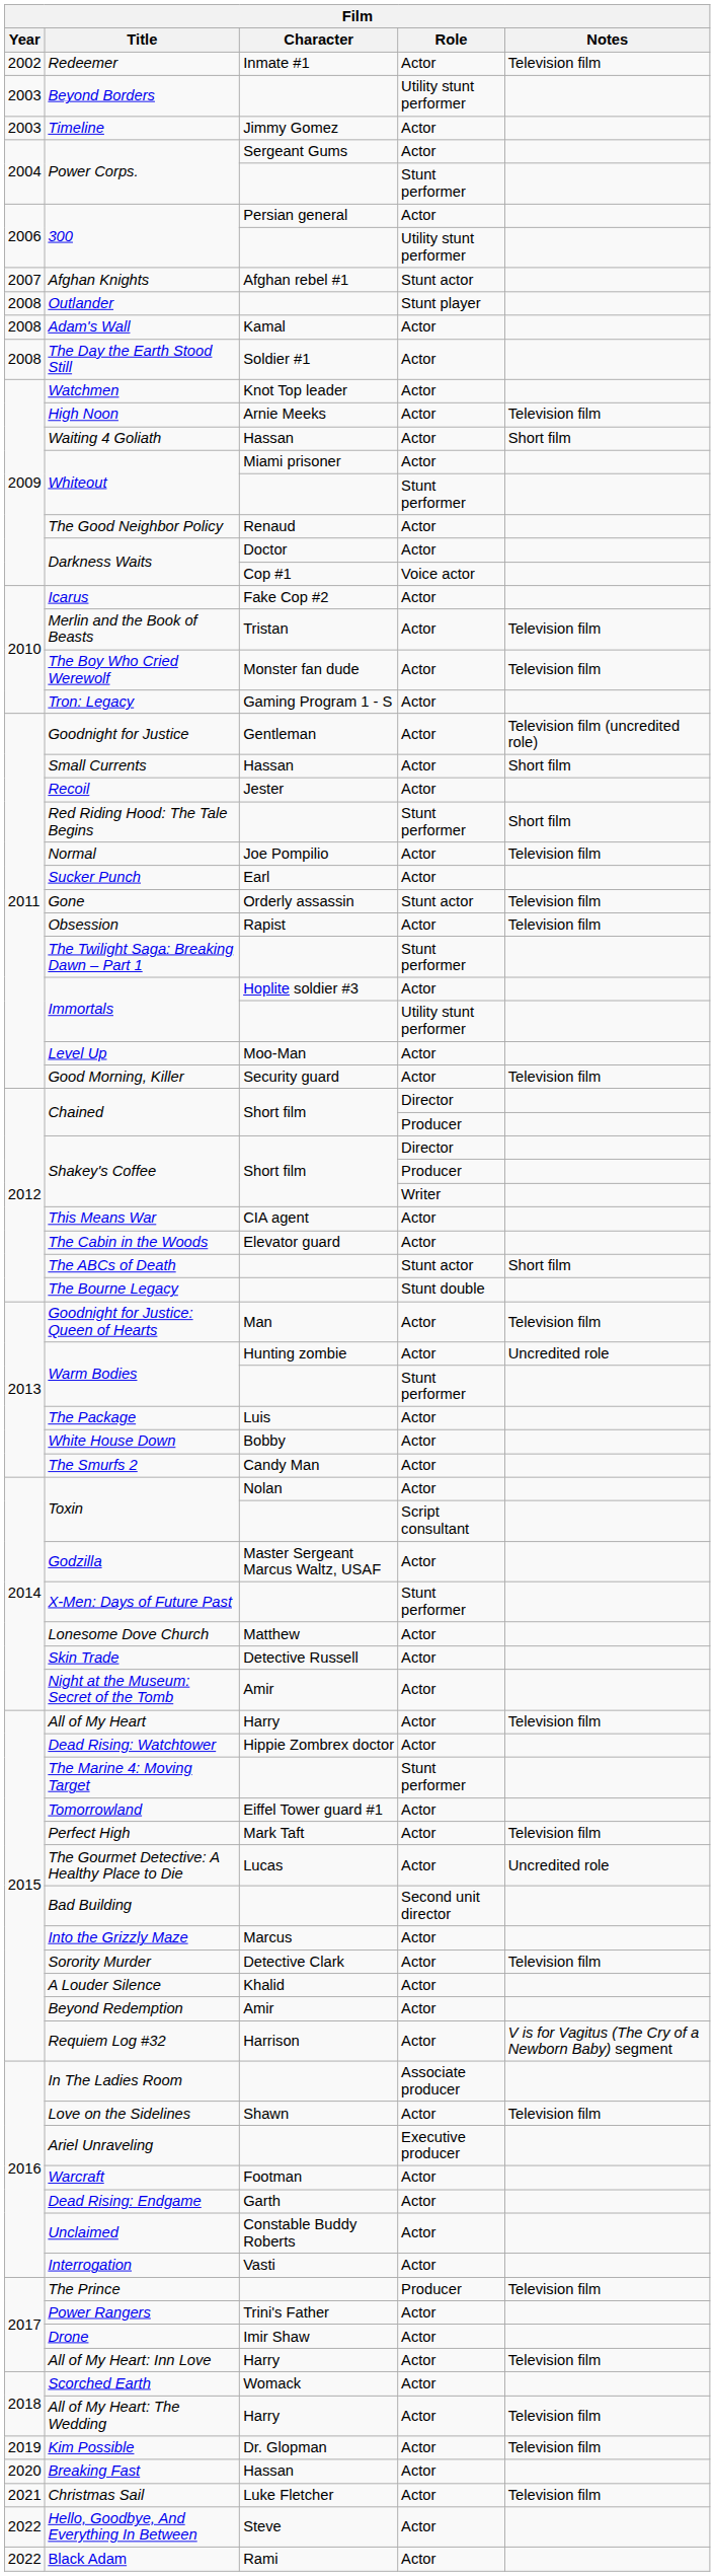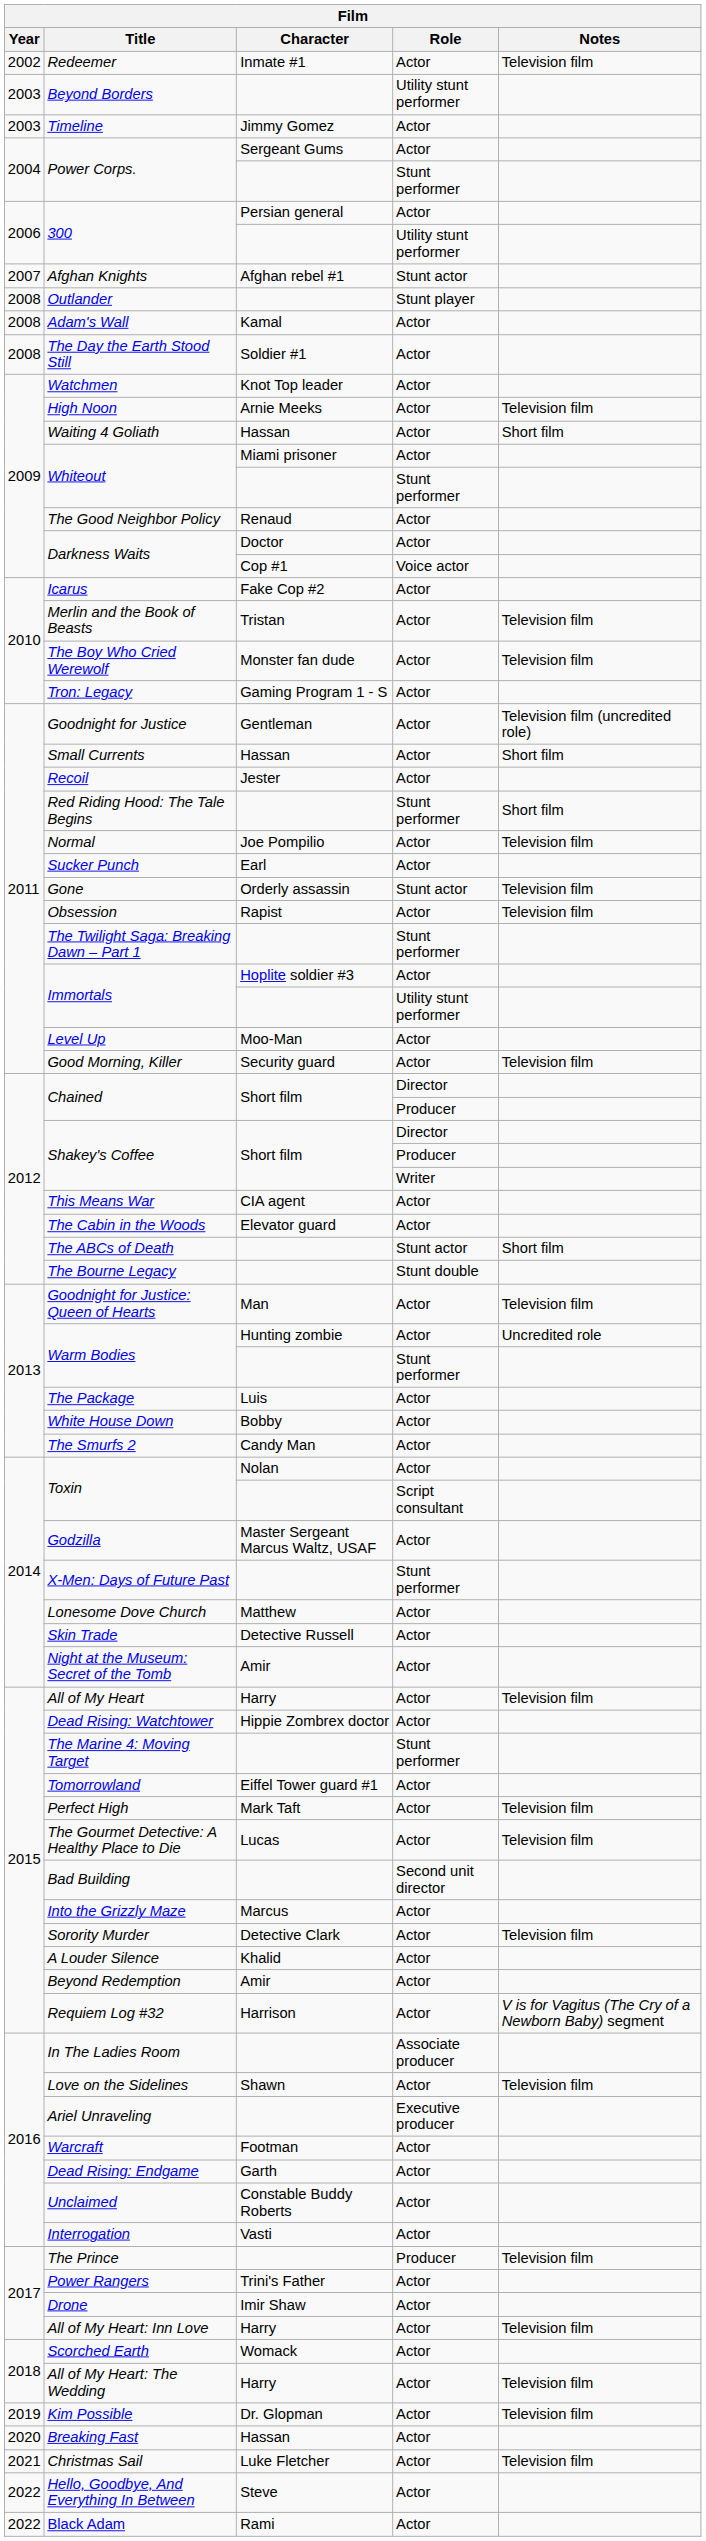 <table class="wikitable sortable" width="60%">
 <tr>
 <th colspan="5">Film</th>
 </tr>
 <tr>
 <th>Year</th>
 <th>Title</th>
 <th>Character</th>
 <th>Role</th>
 <th class="unsortable">Notes</th>
 </tr>
 <tr>
 <td>2002</td>
 <td><em>Redeemer</em></td>
 <td>Inmate #1</td>
 <td>Actor</td>
 <td>Television film</td>
 </tr>
 <tr>
 <td>2003</td>
 <td><em><a href='#'>Beyond Borders</a></em></td>
 <td></td>
 <td>Utility stunt performer</td>
 <td></td>
 </tr>
 <tr>
 <td>2003</td>
 <td><em><a href='#'>Timeline</a></em></td>
 <td>Jimmy Gomez</td>
 <td>Actor</td>
 <td></td>
 </tr>
 <tr>
 <td rowspan="2">2004</td>
 <td rowspan="2"><em>Power Corps.</em></td>
 <td>Sergeant Gums</td>
 <td>Actor</td>
 <td></td>
 </tr>
 <tr>
 <td></td>
 <td>Stunt performer</td>
 <td></td>
 </tr>
 <tr>
 <td rowspan="2">2006</td>
 <td rowspan="2"><em><a href='#'>300</a></em></td>
 <td>Persian general</td>
 <td>Actor</td>
 <td></td>
 </tr>
 <tr>
 <td></td>
 <td>Utility stunt performer</td>
 <td></td>
 </tr>
 <tr>
 <td>2007</td>
 <td><em>Afghan Knights</em></td>
 <td>Afghan rebel #1</td>
 <td>Stunt actor</td>
 <td></td>
 </tr>
 <tr>
 <td>2008</td>
 <td><em><a href='#'>Outlander</a></em></td>
 <td></td>
 <td>Stunt player</td>
 <td></td>
 </tr>
 <tr>
 <td>2008</td>
 <td><em><a href='#'>Adam's Wall</a></em></td>
 <td>Kamal</td>
 <td>Actor</td>
 <td></td>
 </tr>
 <tr>
 <td>2008</td>
 <td><em><a href='#'>The Day the Earth Stood Still</a></em></td>
 <td>Soldier #1</td>
 <td>Actor</td>
 <td></td>
 </tr>
 <tr>
 <td rowspan="8">2009</td>
 <td><em><a href='#'>Watchmen</a></em></td>
 <td>Knot Top leader</td>
 <td>Actor</td>
 <td></td>
 </tr>
 <tr>
 <td><em><a href='#'>High Noon</a></em></td>
 <td>Arnie Meeks</td>
 <td>Actor</td>
 <td>Television film</td>
 </tr>
 <tr>
 <td><em>Waiting 4 Goliath</em></td>
 <td>Hassan</td>
 <td>Actor</td>
 <td>Short film</td>
 </tr>
 <tr>
 <td rowspan="2"><em><a href='#'>Whiteout</a></em></td>
 <td>Miami prisoner</td>
 <td>Actor</td>
 <td></td>
 </tr>
 <tr>
 <td></td>
 <td>Stunt performer</td>
 <td></td>
 </tr>
 <tr>
 <td><em>The Good Neighbor Policy</em></td>
 <td>Renaud</td>
 <td>Actor</td>
 <td></td>
 </tr>
 <tr>
 <td rowspan="2"><em>Darkness Waits</em></td>
 <td>Doctor</td>
 <td>Actor</td>
 <td></td>
 </tr>
 <tr>
 <td>Cop #1</td>
 <td>Voice actor</td>
 <td></td>
 </tr>
 <tr>
 <td rowspan="4">2010</td>
 <td><em><a href='#'>Icarus</a></em></td>
 <td>Fake Cop #2</td>
 <td>Actor</td>
 <td></td>
 </tr>
 <tr>
 <td><em>Merlin and the Book of Beasts</em></td>
 <td>Tristan</td>
 <td>Actor</td>
 <td>Television film</td>
 </tr>
 <tr>
 <td><em><a href='#'>The Boy Who Cried Werewolf</a></em></td>
 <td>Monster fan dude</td>
 <td>Actor</td>
 <td>Television film</td>
 </tr>
 <tr>
 <td><em><a href='#'>Tron: Legacy</a></em></td>
 <td>Gaming Program 1 - S</td>
 <td>Actor</td>
 <td></td>
 </tr>
 <tr>
 <td rowspan="13">2011</td>
 <td><em>Goodnight for Justice</em></td>
 <td>Gentleman</td>
 <td>Actor</td>
 <td>Television film (uncredited role)</td>
 </tr>
 <tr>
 <td><em>Small Currents</em></td>
 <td>Hassan</td>
 <td>Actor</td>
 <td>Short film</td>
 </tr>
 <tr>
 <td><em><a href='#'>Recoil</a></em></td>
 <td>Jester</td>
 <td>Actor</td>
 <td></td>
 </tr>
 <tr>
 <td><em>Red Riding Hood: The Tale Begins</em></td>
 <td></td>
 <td>Stunt performer</td>
 <td>Short film</td>
 </tr>
 <tr>
 <td><em>Normal</em></td>
 <td>Joe Pompilio</td>
 <td>Actor</td>
 <td>Television film</td>
 </tr>
 <tr>
 <td><em><a href='#'>Sucker Punch</a></em></td>
 <td>Earl</td>
 <td>Actor</td>
 <td></td>
 </tr>
 <tr>
 <td><em>Gone</em></td>
 <td>Orderly assassin</td>
 <td>Stunt actor</td>
 <td>Television film</td>
 </tr>
 <tr>
 <td><em>Obsession</em></td>
 <td>Rapist</td>
 <td>Actor</td>
 <td>Television film</td>
 </tr>
 <tr>
 <td><em><a href='#'>The Twilight Saga: Breaking Dawn – Part 1</a></em></td>
 <td></td>
 <td>Stunt performer</td>
 <td></td>
 </tr>
 <tr>
 <td rowspan="2"><em><a href='#'>Immortals</a></em></td>
 <td><a href='#'>Hoplite</a> soldier #3</td>
 <td>Actor</td>
 <td></td>
 </tr>
 <tr>
 <td></td>
 <td>Utility stunt performer</td>
 <td></td>
 </tr>
 <tr>
 <td><em><a href='#'>Level Up</a></em></td>
 <td>Moo-Man</td>
 <td>Actor</td>
 <td></td>
 </tr>
 <tr>
 <td><em>Good Morning, Killer</em></td>
 <td>Security guard</td>
 <td>Actor</td>
 <td>Television film</td>
 </tr>
 <tr>
 <td rowspan="9">2012</td>
 <td rowspan="2"><em>Chained</em></td>
 <td rowspan="2">Short film</td>
 <td>Director</td>
 <td></td>
 </tr>
 <tr>
 <td>Producer</td>
 <td></td>
 </tr>
 <tr>
 <td rowspan="3"><em>Shakey's Coffee</em></td>
 <td rowspan="3">Short film</td>
 <td>Director</td>
 <td></td>
 </tr>
 <tr>
 <td>Producer</td>
 <td></td>
 </tr>
 <tr>
 <td>Writer</td>
 <td></td>
 </tr>
 <tr>
 <td><em><a href='#'>This Means War</a></em></td>
 <td>CIA agent</td>
 <td>Actor</td>
 <td></td>
 </tr>
 <tr>
 <td><em><a href='#'>The Cabin in the Woods</a></em></td>
 <td>Elevator guard</td>
 <td>Actor</td>
 <td></td>
 </tr>
 <tr>
 <td><em><a href='#'>The ABCs of Death</a></em></td>
 <td></td>
 <td>Stunt actor</td>
 <td>Short film</td>
 </tr>
 <tr>
 <td><em><a href='#'>The Bourne Legacy</a></em></td>
 <td></td>
 <td>Stunt double</td>
 <td></td>
 </tr>
 <tr>
 <td rowspan="6">2013</td>
 <td><em><a href='#'>Goodnight for Justice: Queen of Hearts</a></em></td>
 <td>Man</td>
 <td>Actor</td>
 <td>Television film</td>
 </tr>
 <tr>
 <td rowspan="2"><em><a href='#'>Warm Bodies</a></em></td>
 <td>Hunting zombie</td>
 <td>Actor</td>
 <td>Uncredited role</td>
 </tr>
 <tr>
 <td></td>
 <td>Stunt performer</td>
 <td></td>
 </tr>
 <tr>
 <td><em><a href='#'>The Package</a></em></td>
 <td>Luis</td>
 <td>Actor</td>
 <td></td>
 </tr>
 <tr>
 <td><em><a href='#'>White House Down</a></em></td>
 <td>Bobby</td>
 <td>Actor</td>
 <td></td>
 </tr>
 <tr>
 <td><em><a href='#'>The Smurfs 2</a></em></td>
 <td>Candy Man</td>
 <td>Actor</td>
 <td></td>
 </tr>
 <tr>
 <td rowspan="7">2014</td>
 <td rowspan="2"><em>Toxin</em></td>
 <td>Nolan</td>
 <td>Actor</td>
 <td></td>
 </tr>
 <tr>
 <td></td>
 <td>Script consultant</td>
 <td></td>
 </tr>
 <tr>
 <td><em><a href='#'>Godzilla</a></em></td>
 <td>Master Sergeant Marcus Waltz, USAF</td>
 <td>Actor</td>
 <td></td>
 </tr>
 <tr>
 <td><em><a href='#'>X-Men: Days of Future Past</a></em></td>
 <td></td>
 <td>Stunt performer</td>
 <td></td>
 </tr>
 <tr>
 <td><em>Lonesome Dove Church</em></td>
 <td>Matthew</td>
 <td>Actor</td>
 <td></td>
 </tr>
 <tr>
 <td><em><a href='#'>Skin Trade</a></em></td>
 <td>Detective Russell</td>
 <td>Actor</td>
 <td></td>
 </tr>
 <tr>
 <td><em><a href='#'>Night at the Museum: Secret of the Tomb</a></em></td>
 <td>Amir</td>
 <td>Actor</td>
 <td></td>
 </tr>
 <tr>
 <td rowspan="12">2015</td>
 <td><em>All of My Heart</em></td>
 <td>Harry</td>
 <td>Actor</td>
 <td>Television film</td>
 </tr>
 <tr>
 <td><em><a href='#'>Dead Rising: Watchtower</a></em></td>
 <td>Hippie Zombrex doctor</td>
 <td>Actor</td>
 <td></td>
 </tr>
 <tr>
 <td><em><a href='#'>The Marine 4: Moving Target</a></em></td>
 <td></td>
 <td>Stunt performer</td>
 <td></td>
 </tr>
 <tr>
 <td><em><a href='#'>Tomorrowland</a></em></td>
 <td>Eiffel Tower guard #1</td>
 <td>Actor</td>
 <td></td>
 </tr>
 <tr>
 <td><em>Perfect High</em></td>
 <td>Mark Taft</td>
 <td>Actor</td>
 <td>Television film</td>
 </tr>
 <tr>
 <td><em>The Gourmet Detective: A Healthy Place to Die</em></td>
 <td>Lucas</td>
 <td>Actor</td>
-<td>Uncredited role</td>
+<td>Television film</td>
 </tr>
 <tr>
 <td><em>Bad Building</em></td>
 <td></td>
 <td>Second unit director</td>
 <td></td>
 </tr>
 <tr>
 <td><em><a href='#'>Into the Grizzly Maze</a></em></td>
 <td>Marcus</td>
 <td>Actor</td>
 <td></td>
 </tr>
 <tr>
 <td><em>Sorority Murder</em></td>
 <td>Detective Clark</td>
 <td>Actor</td>
 <td>Television film</td>
 </tr>
 <tr>
 <td><em>A Louder Silence</em></td>
 <td>Khalid</td>
 <td>Actor</td>
 <td></td>
 </tr>
 <tr>
 <td><em>Beyond Redemption</em></td>
 <td>Amir</td>
 <td>Actor</td>
 <td></td>
 </tr>
 <tr>
 <td><em>Requiem Log #32</em></td>
 <td>Harrison</td>
 <td>Actor</td>
 <td><em>V is for Vagitus (The Cry of a Newborn Baby)</em> segment</td>
 </tr>
 <tr>
 <td rowspan="7">2016</td>
 <td><em>In The Ladies Room</em></td>
 <td></td>
 <td>Associate producer</td>
 <td></td>
 </tr>
 <tr>
 <td><em>Love on the Sidelines</em></td>
 <td>Shawn</td>
 <td>Actor</td>
 <td>Television film</td>
 </tr>
 <tr>
 <td><em>Ariel Unraveling</em></td>
 <td></td>
 <td>Executive producer</td>
 <td></td>
 </tr>
 <tr>
 <td><em><a href='#'>Warcraft</a></em></td>
 <td>Footman</td>
 <td>Actor</td>
 <td></td>
 </tr>
 <tr>
 <td><em><a href='#'>Dead Rising: Endgame</a></em></td>
 <td>Garth</td>
 <td>Actor</td>
 <td></td>
 </tr>
 <tr>
 <td><em><a href='#'>Unclaimed</a></em></td>
 <td>Constable Buddy Roberts</td>
 <td>Actor</td>
 <td></td>
 </tr>
 <tr>
 <td><em><a href='#'>Interrogation</a></em></td>
 <td>Vasti</td>
 <td>Actor</td>
 <td></td>
 </tr>
 <tr>
 <td rowspan="4">2017</td>
 <td><em>The Prince</em></td>
 <td></td>
 <td>Producer</td>
 <td>Television film</td>
 </tr>
 <tr>
 <td><em><a href='#'>Power Rangers</a></em></td>
 <td>Trini's Father</td>
 <td>Actor</td>
 <td></td>
 </tr>
 <tr>
 <td><em><a href='#'>Drone</a></em></td>
 <td>Imir Shaw</td>
 <td>Actor</td>
 <td></td>
 </tr>
 <tr>
 <td><em>All of My Heart: Inn Love</em></td>
 <td>Harry</td>
 <td>Actor</td>
 <td>Television film</td>
 </tr>
 <tr>
 <td rowspan="2">2018</td>
 <td><em><a href='#'>Scorched Earth</a></em></td>
 <td>Womack</td>
 <td>Actor</td>
 <td></td>
 </tr>
 <tr>
 <td><em>All of My Heart: The Wedding</em></td>
 <td>Harry</td>
 <td>Actor</td>
 <td>Television film</td>
 </tr>
 <tr>
 <td>2019</td>
 <td><em><a href='#'>Kim Possible</a></em></td>
 <td>Dr. Glopman</td>
 <td>Actor</td>
 <td>Television film</td>
 </tr>
 <tr>
 <td>2020</td>
 <td><em><a href='#'>Breaking Fast</a></em></td>
 <td>Hassan</td>
 <td>Actor</td>
 <td></td>
 </tr>
 <tr>
 <td>2021</td>
 <td><em>Christmas Sail</em></td>
 <td>Luke Fletcher</td>
 <td>Actor</td>
 <td>Television film</td>
 </tr>
 <tr>
 <td>2022</td>
 <td><em><a href='#'>Hello, Goodbye, And Everything In Between</a></em></td>
 <td>Steve</td>
 <td>Actor</td>
 <td></td>
 </tr>
 <tr>
 <td>2022</td>
 <td><a href='#'>Black Adam</a></td>
 <td>Rami</td>
 <td>Actor</td>
 <td></td>
 </tr>
 </table>
